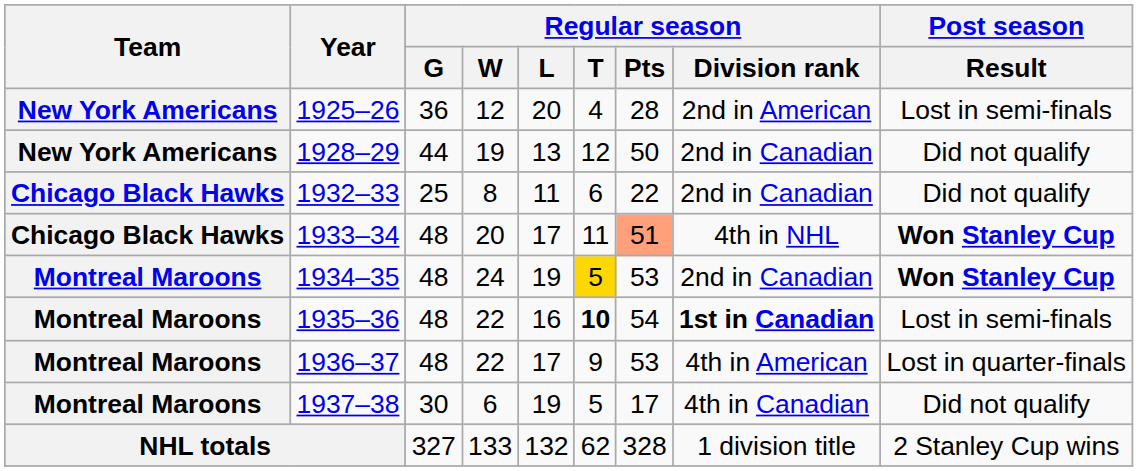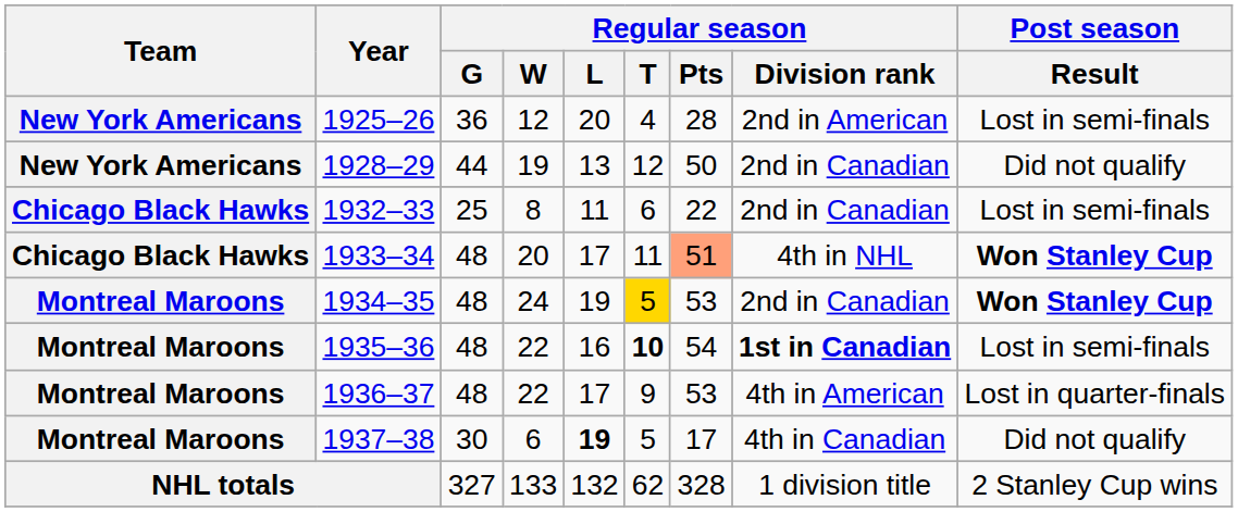 <table class="wikitable" style="font-size: 95%; text-align:center;">
 <tr>
 <th rowspan="2">Team</th>
 <th rowspan="2">Year</th>
 <th colspan="6"><a href='#'>Regular season</a></th>
 <th colspan="1"><a href='#'>Post season</a></th>
 </tr>
 <tr>
 <th>G</th>
 <th>W</th>
 <th>L</th>
 <th>T</th>
 <th>Pts</th>
 <th>Division rank</th>
 <th>Result</th>
 </tr>
 <tr>
 <th><a href='#'>New York Americans</a></th>
 <td><a href='#'>1925–26</a></td>
 <td>36</td>
 <td>12</td>
 <td>20</td>
 <td>4</td>
 <td>28</td>
 <td>2nd in <a href='#'>American</a></td>
 <td>Lost in semi-finals</td>
 </tr>
 <tr>
 <th>New York Americans</th>
 <td><a href='#'>1928–29</a></td>
 <td>44</td>
 <td>19</td>
 <td>13</td>
 <td>12</td>
 <td>50</td>
 <td>2nd in <a href='#'>Canadian</a></td>
 <td>Did not qualify</td>
 </tr>
 <tr>
 <th><a href='#'>Chicago Black Hawks</a></th>
 <td><a href='#'>1932–33</a></td>
 <td>25</td>
 <td>8</td>
 <td>11</td>
 <td>6</td>
 <td>22</td>
 <td>2nd in <a href='#'>Canadian</a></td>
-<td>Did not qualify</td>
+<td>Lost in semi-finals</td>
 </tr>
 <tr>
 <th>Chicago Black Hawks</th>
 <td><a href='#'>1933–34</a></td>
 <td>48</td>
 <td>20</td>
 <td>17</td>
 <td>11</td>
 <td style="background: lightsalmon;">51</td>
 <td>4th in <a href='#'>NHL</a></td>
 <td><strong>Won <a href='#'>Stanley Cup</a></strong></td>
 </tr>
 <tr>
 <th><a href='#'>Montreal Maroons</a></th>
 <td><a href='#'>1934–35</a></td>
 <td>48</td>
 <td>24</td>
 <td>19</td>
 <td style="background: gold;">5</td>
 <td>53</td>
 <td>2nd in <a href='#'>Canadian</a></td>
 <td><strong>Won <a href='#'>Stanley Cup</a></strong></td>
 </tr>
 <tr>
 <th>Montreal Maroons</th>
 <td><a href='#'>1935–36</a></td>
 <td>48</td>
 <td>22</td>
 <td>16</td>
 <td><strong>10</strong></td>
 <td>54</td>
 <td><strong>1st in <a href='#'>Canadian</a></strong></td>
 <td>Lost in semi-finals</td>
 </tr>
 <tr>
 <th>Montreal Maroons</th>
 <td><a href='#'>1936–37</a></td>
 <td>48</td>
 <td>22</td>
 <td>17</td>
 <td>9</td>
 <td>53</td>
 <td>4th in <a href='#'>American</a></td>
 <td>Lost in quarter-finals</td>
 </tr>
 <tr>
 <th>Montreal Maroons</th>
 <td><a href='#'>1937–38</a></td>
 <td>30</td>
 <td>6</td>
-<td>19</td>
+<td><strong>19</strong></td>
 <td>5</td>
 <td>17</td>
 <td>4th in <a href='#'>Canadian</a></td>
 <td>Did not qualify</td>
 </tr>
 <tr>
 <th colspan="2">NHL totals</th>
 <td>327</td>
 <td>133</td>
 <td>132</td>
 <td>62</td>
 <td>328</td>
 <td>1 division title</td>
 <td>2 Stanley Cup wins</td>
 </tr>
 </table>
